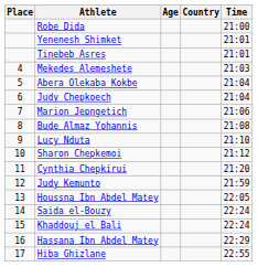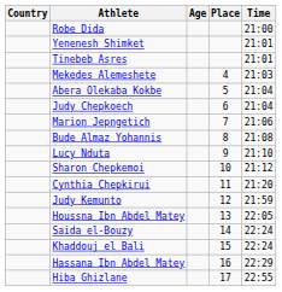 <table class="wikitable mw-datatable sortable">
 <tr>
-<th>Place</th>
+<th>Country</th>
 <th>Athlete</th>
 <th>Age</th>
-<th>Country</th>
+<th>Place</th>
 <th>Time</th>
 </tr>
 <tr>
-<td align=center></td>
+<td></td>
 <td><a href='#'>Robe Dida</a></td>
 <td></td>
-<td></td>
+<td align=center></td>
 <td>21:00</td>
 </tr>
 <tr>
-<td align=center></td>
+<td></td>
 <td><a href='#'>Yenenesh Shimket</a></td>
 <td></td>
-<td></td>
+<td align=center></td>
 <td>21:01</td>
 </tr>
 <tr>
-<td align=center></td>
+<td></td>
 <td><a href='#'>Tinebeb Asres</a></td>
 <td></td>
-<td></td>
+<td align=center></td>
 <td>21:01</td>
 </tr>
 <tr>
-<td align=center>4</td>
+<td></td>
 <td><a href='#'>Mekedes Alemeshete</a></td>
 <td></td>
-<td></td>
+<td align=center>4</td>
 <td>21:03</td>
 </tr>
 <tr>
-<td align=center>5</td>
+<td></td>
 <td><a href='#'>Abera Olekaba Kokbe</a></td>
 <td></td>
-<td></td>
+<td align=center>5</td>
 <td>21:04</td>
 </tr>
 <tr>
-<td align=center>6</td>
+<td></td>
 <td><a href='#'>Judy Chepkoech</a></td>
 <td></td>
-<td></td>
+<td align=center>6</td>
 <td>21:04</td>
 </tr>
 <tr>
-<td align=center>7</td>
+<td></td>
 <td><a href='#'>Marion Jepngetich</a></td>
 <td></td>
-<td></td>
+<td align=center>7</td>
 <td>21:06</td>
 </tr>
 <tr>
-<td align=center>8</td>
+<td></td>
 <td><a href='#'>Bude Almaz Yohannis</a></td>
 <td></td>
-<td></td>
+<td align=center>8</td>
 <td>21:08</td>
 </tr>
 <tr>
-<td align=center>9</td>
+<td></td>
 <td><a href='#'>Lucy Nduta</a></td>
 <td></td>
-<td></td>
+<td align=center>9</td>
 <td>21:10</td>
 </tr>
 <tr>
-<td align=center>10</td>
+<td></td>
 <td><a href='#'>Sharon Chepkemoi</a></td>
 <td></td>
-<td></td>
+<td align=center>10</td>
 <td>21:12</td>
 </tr>
 <tr>
-<td align=center>11</td>
+<td></td>
 <td><a href='#'>Cynthia Chepkirui</a></td>
 <td></td>
-<td></td>
+<td align=center>11</td>
 <td>21:20</td>
 </tr>
 <tr>
-<td align=center>12</td>
+<td></td>
 <td><a href='#'>Judy Kemunto</a></td>
 <td></td>
-<td></td>
+<td align=center>12</td>
 <td>21:59</td>
 </tr>
 <tr>
-<td align=center>13</td>
+<td></td>
 <td><a href='#'>Houssna Ibn Abdel Matey</a></td>
 <td></td>
-<td></td>
+<td align=center>13</td>
 <td>22:05</td>
 </tr>
 <tr>
-<td align=center>14</td>
+<td></td>
 <td><a href='#'>Saida el-Bouzy</a></td>
 <td></td>
-<td></td>
+<td align=center>14</td>
 <td>22:24</td>
 </tr>
 <tr>
-<td align=center>15</td>
+<td></td>
 <td><a href='#'>Khaddouj el Bali</a></td>
 <td></td>
-<td></td>
+<td align=center>15</td>
 <td>22:24</td>
 </tr>
 <tr>
-<td align=center>16</td>
+<td></td>
 <td><a href='#'>Hassana Ibn Abdel Matey</a></td>
 <td></td>
-<td></td>
+<td align=center>16</td>
 <td>22:29</td>
 </tr>
 <tr>
-<td align=center>17</td>
+<td></td>
 <td><a href='#'>Hiba Ghizlane</a></td>
 <td></td>
-<td></td>
+<td align=center>17</td>
 <td>22:55</td>
 </tr>
 </table>
